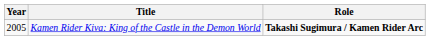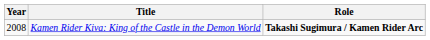 <table class="wikitable">
 <tr>
 <th>Year</th>
 <th>Title</th>
 <th>Role</th>
 </tr>
 <tr>
-<td>2005</td>
+<td>2008</td>
 <td><em><a href='#'>Kamen Rider Kiva: King of the Castle in the Demon World</a></em></td>
 <td><strong>Takashi Sugimura / Kamen Rider Arc</strong></td>
 </tr>
 </table>
